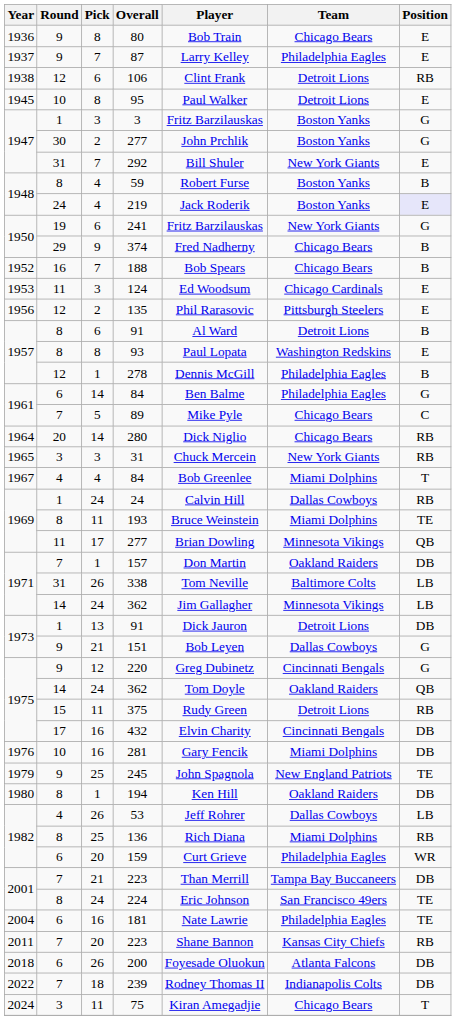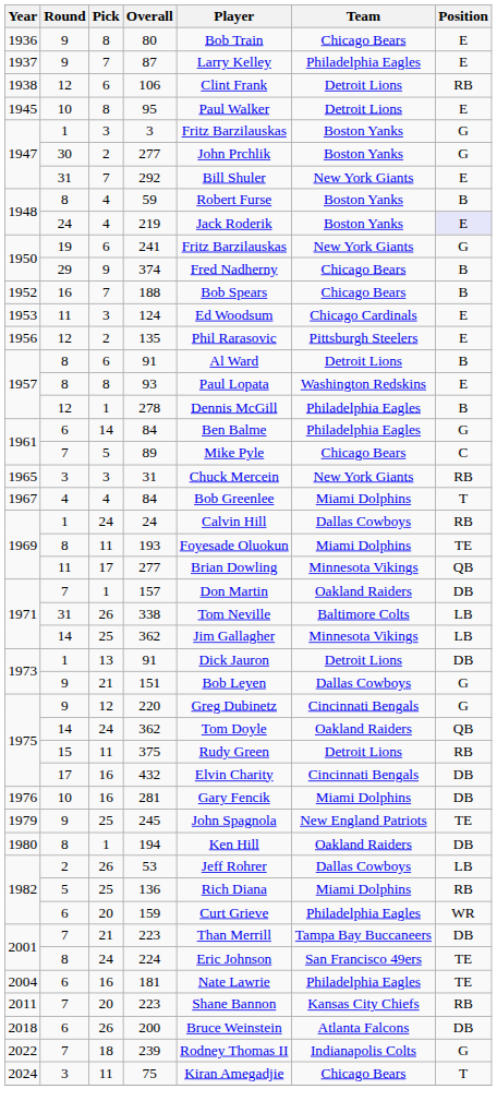 <table class="wikitable sortable" style="text-align: center;">
 <tr>
 <th>Year</th>
 <th>Round</th>
 <th>Pick</th>
 <th>Overall</th>
 <th>Player</th>
 <th>Team</th>
 <th>Position</th>
 </tr>
 <tr>
 <td>1936</td>
 <td>9</td>
 <td>8</td>
 <td>80</td>
 <td><a href='#'>Bob Train</a></td>
 <td><a href='#'>Chicago Bears</a></td>
 <td>E</td>
 </tr>
 <tr>
 <td>1937</td>
 <td>9</td>
 <td>7</td>
 <td>87</td>
 <td><a href='#'>Larry Kelley</a></td>
 <td><a href='#'>Philadelphia Eagles</a></td>
 <td>E</td>
 </tr>
 <tr>
 <td>1938</td>
 <td>12</td>
 <td>6</td>
 <td>106</td>
 <td><a href='#'>Clint Frank</a></td>
 <td><a href='#'>Detroit Lions</a></td>
 <td>RB</td>
 </tr>
 <tr>
 <td>1945</td>
 <td>10</td>
 <td>8</td>
 <td>95</td>
 <td><a href='#'>Paul Walker</a></td>
 <td><a href='#'>Detroit Lions</a></td>
 <td>E</td>
 </tr>
 <tr>
 <td rowspan="3">1947</td>
 <td>1</td>
 <td>3</td>
 <td>3</td>
 <td><a href='#'>Fritz Barzilauskas</a></td>
 <td><a href='#'>Boston Yanks</a></td>
 <td>G</td>
 </tr>
 <tr>
 <td>30</td>
 <td>2</td>
 <td>277</td>
 <td><a href='#'>John Prchlik</a></td>
 <td><a href='#'>Boston Yanks</a></td>
 <td>G</td>
 </tr>
 <tr>
 <td>31</td>
 <td>7</td>
 <td>292</td>
 <td><a href='#'>Bill Shuler</a></td>
 <td><a href='#'>New York Giants</a></td>
 <td>E</td>
 </tr>
 <tr>
 <td rowspan="2">1948</td>
 <td>8</td>
 <td>4</td>
 <td>59</td>
 <td><a href='#'>Robert Furse</a></td>
 <td><a href='#'>Boston Yanks</a></td>
 <td>B</td>
 </tr>
 <tr>
 <td>24</td>
 <td>4</td>
 <td>219</td>
 <td><a href='#'>Jack Roderik</a></td>
 <td><a href='#'>Boston Yanks</a></td>
 <td style="background: lavender;">E</td>
 </tr>
 <tr>
 <td rowspan="2">1950</td>
 <td>19</td>
 <td>6</td>
 <td>241</td>
 <td><a href='#'>Fritz Barzilauskas</a></td>
 <td><a href='#'>New York Giants</a></td>
 <td>G</td>
 </tr>
 <tr>
 <td>29</td>
 <td>9</td>
 <td>374</td>
 <td><a href='#'>Fred Nadherny</a></td>
 <td><a href='#'>Chicago Bears</a></td>
 <td>B</td>
 </tr>
 <tr>
 <td>1952</td>
 <td>16</td>
 <td>7</td>
 <td>188</td>
 <td><a href='#'>Bob Spears</a></td>
 <td><a href='#'>Chicago Bears</a></td>
 <td>B</td>
 </tr>
 <tr>
 <td>1953</td>
 <td>11</td>
 <td>3</td>
 <td>124</td>
 <td><a href='#'>Ed Woodsum</a></td>
 <td><a href='#'>Chicago Cardinals</a></td>
 <td>E</td>
 </tr>
 <tr>
 <td>1956</td>
 <td>12</td>
 <td>2</td>
 <td>135</td>
 <td><a href='#'>Phil Rarasovic</a></td>
 <td><a href='#'>Pittsburgh Steelers</a></td>
 <td>E</td>
 </tr>
 <tr>
 <td rowspan="3">1957</td>
 <td>8</td>
 <td>6</td>
 <td>91</td>
 <td><a href='#'>Al Ward</a></td>
 <td><a href='#'>Detroit Lions</a></td>
 <td>B</td>
 </tr>
 <tr>
 <td>8</td>
 <td>8</td>
 <td>93</td>
 <td><a href='#'>Paul Lopata</a></td>
 <td><a href='#'>Washington Redskins</a></td>
 <td>E</td>
 </tr>
 <tr>
 <td>12</td>
 <td>1</td>
 <td>278</td>
 <td><a href='#'>Dennis McGill</a></td>
 <td><a href='#'>Philadelphia Eagles</a></td>
 <td>B</td>
 </tr>
 <tr>
 <td rowspan="2">1961</td>
 <td>6</td>
 <td>14</td>
 <td>84</td>
 <td><a href='#'>Ben Balme</a></td>
 <td><a href='#'>Philadelphia Eagles</a></td>
 <td>G</td>
 </tr>
 <tr>
 <td>7</td>
 <td>5</td>
 <td>89</td>
 <td><a href='#'>Mike Pyle</a></td>
 <td><a href='#'>Chicago Bears</a></td>
 <td>C</td>
 </tr>
 <tr>
-<td>1964</td>
-<td>20</td>
-<td>14</td>
-<td>280</td>
-<td><a href='#'>Dick Niglio</a></td>
-<td><a href='#'>Chicago Bears</a></td>
-<td>RB</td>
-</tr>
-<tr>
 <td>1965</td>
 <td>3</td>
 <td>3</td>
 <td>31</td>
 <td><a href='#'>Chuck Mercein</a></td>
 <td><a href='#'>New York Giants</a></td>
 <td>RB</td>
 </tr>
 <tr>
 <td>1967</td>
 <td>4</td>
 <td>4</td>
 <td>84</td>
 <td><a href='#'>Bob Greenlee</a></td>
 <td><a href='#'>Miami Dolphins</a></td>
 <td>T</td>
 </tr>
 <tr>
 <td rowspan="3">1969</td>
 <td>1</td>
 <td>24</td>
 <td>24</td>
 <td><a href='#'>Calvin Hill</a></td>
 <td><a href='#'>Dallas Cowboys</a></td>
 <td>RB</td>
 </tr>
 <tr>
 <td>8</td>
 <td>11</td>
 <td>193</td>
-<td><a href='#'>Bruce Weinstein</a></td>
+<td><a href='#'>Foyesade Oluokun</a></td>
 <td><a href='#'>Miami Dolphins</a></td>
 <td>TE</td>
 </tr>
 <tr>
 <td>11</td>
 <td>17</td>
 <td>277</td>
 <td><a href='#'>Brian Dowling</a></td>
 <td><a href='#'>Minnesota Vikings</a></td>
 <td>QB</td>
 </tr>
 <tr>
 <td rowspan="3">1971</td>
 <td>7</td>
 <td>1</td>
 <td>157</td>
 <td><a href='#'>Don Martin</a></td>
 <td><a href='#'>Oakland Raiders</a></td>
 <td>DB</td>
 </tr>
 <tr>
 <td>31</td>
 <td>26</td>
 <td>338</td>
 <td><a href='#'>Tom Neville</a></td>
 <td><a href='#'>Baltimore Colts</a></td>
 <td>LB</td>
 </tr>
 <tr>
 <td>14</td>
-<td>24</td>
+<td>25</td>
 <td>362</td>
 <td><a href='#'>Jim Gallagher</a></td>
 <td><a href='#'>Minnesota Vikings</a></td>
 <td>LB</td>
 </tr>
 <tr>
 <td rowspan="2">1973</td>
 <td>1</td>
 <td>13</td>
 <td>91</td>
 <td><a href='#'>Dick Jauron</a></td>
 <td><a href='#'>Detroit Lions</a></td>
 <td>DB</td>
 </tr>
 <tr>
 <td>9</td>
 <td>21</td>
 <td>151</td>
 <td><a href='#'>Bob Leyen</a></td>
 <td><a href='#'>Dallas Cowboys</a></td>
 <td>G</td>
 </tr>
 <tr>
 <td rowspan="4">1975</td>
 <td>9</td>
 <td>12</td>
 <td>220</td>
 <td><a href='#'>Greg Dubinetz</a></td>
 <td><a href='#'>Cincinnati Bengals</a></td>
 <td>G</td>
 </tr>
 <tr>
 <td>14</td>
 <td>24</td>
 <td>362</td>
 <td><a href='#'>Tom Doyle</a></td>
 <td><a href='#'>Oakland Raiders</a></td>
 <td>QB</td>
 </tr>
 <tr>
 <td>15</td>
 <td>11</td>
 <td>375</td>
 <td><a href='#'>Rudy Green</a></td>
 <td><a href='#'>Detroit Lions</a></td>
 <td>RB</td>
 </tr>
 <tr>
 <td>17</td>
 <td>16</td>
 <td>432</td>
 <td><a href='#'>Elvin Charity</a></td>
 <td><a href='#'>Cincinnati Bengals</a></td>
 <td>DB</td>
 </tr>
 <tr>
 <td>1976</td>
 <td>10</td>
 <td>16</td>
 <td>281</td>
 <td><a href='#'>Gary Fencik</a></td>
 <td><a href='#'>Miami Dolphins</a></td>
 <td>DB</td>
 </tr>
 <tr>
 <td>1979</td>
 <td>9</td>
 <td>25</td>
 <td>245</td>
 <td><a href='#'>John Spagnola</a></td>
 <td><a href='#'>New England Patriots</a></td>
 <td>TE</td>
 </tr>
 <tr>
 <td>1980</td>
 <td>8</td>
 <td>1</td>
 <td>194</td>
 <td><a href='#'>Ken Hill</a></td>
 <td><a href='#'>Oakland Raiders</a></td>
 <td>DB</td>
 </tr>
 <tr>
 <td rowspan="3">1982</td>
-<td>4</td>
+<td>2</td>
 <td>26</td>
 <td>53</td>
 <td><a href='#'>Jeff Rohrer</a></td>
 <td><a href='#'>Dallas Cowboys</a></td>
 <td>LB</td>
 </tr>
 <tr>
-<td>8</td>
+<td>5</td>
 <td>25</td>
 <td>136</td>
 <td><a href='#'>Rich Diana</a></td>
 <td><a href='#'>Miami Dolphins</a></td>
 <td>RB</td>
 </tr>
 <tr>
 <td>6</td>
 <td>20</td>
 <td>159</td>
 <td><a href='#'>Curt Grieve</a></td>
 <td><a href='#'>Philadelphia Eagles</a></td>
 <td>WR</td>
 </tr>
 <tr>
 <td rowspan="2">2001</td>
 <td>7</td>
 <td>21</td>
 <td>223</td>
 <td><a href='#'>Than Merrill</a></td>
 <td><a href='#'>Tampa Bay Buccaneers</a></td>
 <td>DB</td>
 </tr>
 <tr>
 <td>8</td>
 <td>24</td>
 <td>224</td>
 <td><a href='#'>Eric Johnson</a></td>
 <td><a href='#'>San Francisco 49ers</a></td>
 <td>TE</td>
 </tr>
 <tr>
 <td>2004</td>
 <td>6</td>
 <td>16</td>
 <td>181</td>
 <td><a href='#'>Nate Lawrie</a></td>
 <td><a href='#'>Philadelphia Eagles</a></td>
 <td>TE</td>
 </tr>
 <tr>
 <td>2011</td>
 <td>7</td>
 <td>20</td>
 <td>223</td>
 <td><a href='#'>Shane Bannon</a></td>
 <td><a href='#'>Kansas City Chiefs</a></td>
 <td>RB</td>
 </tr>
 <tr>
 <td>2018</td>
 <td>6</td>
 <td>26</td>
 <td>200</td>
-<td><a href='#'>Foyesade Oluokun</a></td>
+<td><a href='#'>Bruce Weinstein</a></td>
 <td><a href='#'>Atlanta Falcons</a></td>
 <td>DB</td>
 </tr>
 <tr>
 <td>2022</td>
 <td>7</td>
 <td>18</td>
 <td>239</td>
 <td><a href='#'>Rodney Thomas II</a></td>
 <td><a href='#'>Indianapolis Colts</a></td>
-<td>DB</td>
+<td>G</td>
 </tr>
 <tr>
 <td>2024</td>
 <td>3</td>
 <td>11</td>
 <td>75</td>
 <td><a href='#'>Kiran Amegadjie</a></td>
 <td><a href='#'>Chicago Bears</a></td>
 <td>T</td>
 </tr>
 <tr>
 </tr>
 </table>
